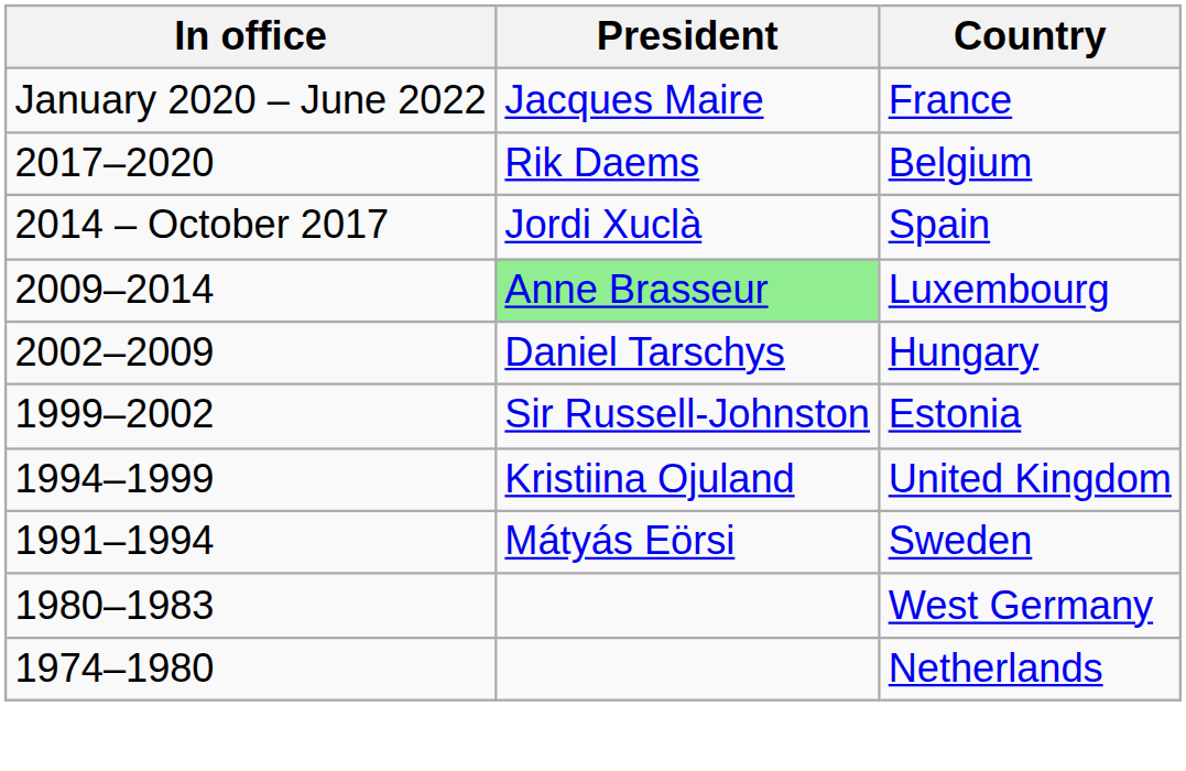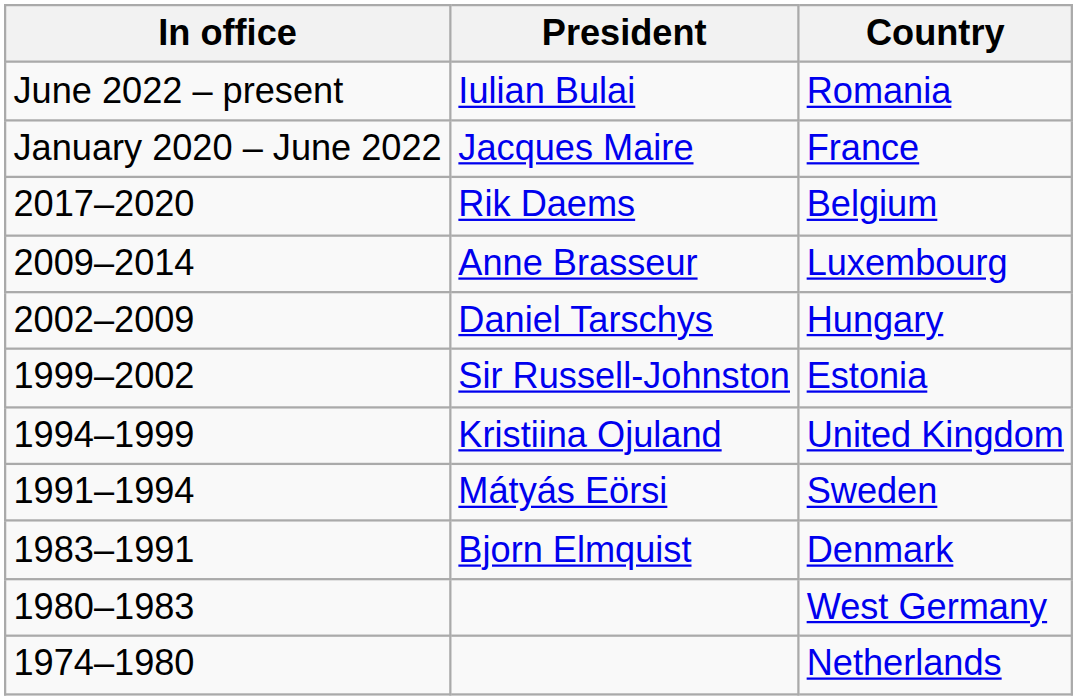 <table class="wikitable">
 <tr>
 <th>In office</th>
 <th>President</th>
 <th>Country</th>
+</tr>
+<tr>
+<td>June 2022 – present</td>
+<td><a href='#'>Iulian Bulai</a></td>
+<td> <a href='#'>Romania</a></td>
 </tr>
 <tr>
 <td>January 2020 – June 2022</td>
 <td><a href='#'>Jacques Maire</a></td>
 <td> <a href='#'>France</a></td>
 </tr>
 <tr>
 <td>2017–2020</td>
 <td><a href='#'>Rik Daems</a></td>
 <td> <a href='#'>Belgium</a></td>
 </tr>
 <tr>
-<td>2014 – October 2017</td>
-<td><a href='#'>Jordi Xuclà</a></td>
-<td> <a href='#'>Spain</a></td>
-</tr>
-<tr>
 <td>2009–2014</td>
-<td style="background: lightgreen;"><a href='#'>Anne Brasseur</a></td>
+<td><a href='#'>Anne Brasseur</a></td>
 <td> <a href='#'>Luxembourg</a></td>
 </tr>
 <tr>
 <td>2002–2009</td>
 <td><a href='#'>Daniel Tarschys</a></td>
 <td> <a href='#'>Hungary</a></td>
 </tr>
 <tr>
 <td>1999–2002</td>
 <td><a href='#'>Sir Russell-Johnston</a></td>
 <td> <a href='#'>Estonia</a></td>
 </tr>
 <tr>
 <td>1994–1999</td>
 <td><a href='#'>Kristiina Ojuland</a></td>
 <td> <a href='#'>United Kingdom</a></td>
 </tr>
 <tr>
 <td>1991–1994</td>
 <td><a href='#'>Mátyás Eörsi</a></td>
 <td> <a href='#'>Sweden</a></td>
 </tr>
 <tr>
+<td>1983–1991</td>
+<td><a href='#'>Bjorn Elmquist</a></td>
+<td> <a href='#'>Denmark</a></td>
+</tr>
+<tr>
 <td>1980–1983</td>
 <td></td>
 <td> <a href='#'>West Germany</a></td>
 </tr>
 <tr>
 <td>1974–1980</td>
 <td></td>
 <td> <a href='#'>Netherlands</a></td>
 </tr>
 </table>
